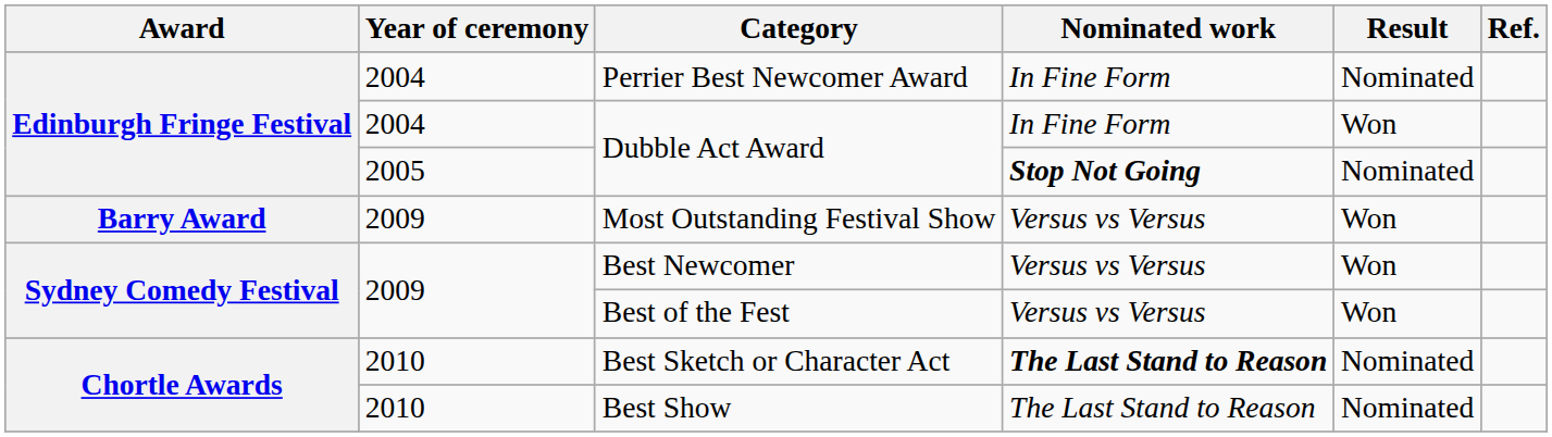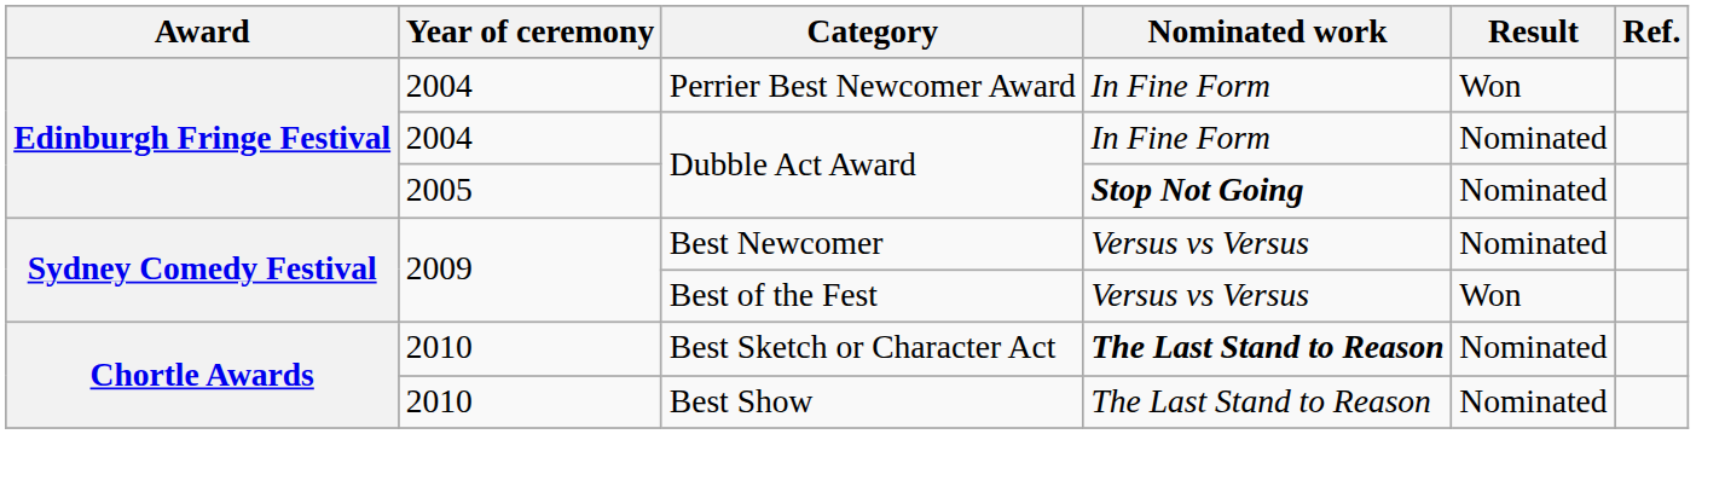 <table class="wikitable sortable">
 <tr>
 <th>Award</th>
 <th>Year of ceremony</th>
 <th>Category</th>
 <th>Nominated work</th>
 <th>Result</th>
 <th><abbr>Ref.</abbr></th>
 </tr>
 <tr>
 <th rowspan="3"><a href='#'>Edinburgh Fringe Festival</a></th>
 <td>2004</td>
 <td>Perrier Best Newcomer Award</td>
 <td><em>In Fine Form</em></td>
-<td>Nominated</td>
+<td>Won</td>
 <td></td>
 </tr>
 <tr>
 <td>2004</td>
 <td rowspan="2">Dubble Act Award</td>
 <td><em>In Fine Form</em></td>
-<td>Won</td>
+<td>Nominated</td>
 <td></td>
 </tr>
 <tr>
 <td>2005</td>
 <td><strong><em>Stop Not Going</em></strong></td>
 <td>Nominated</td>
 <td></td>
 </tr>
 <tr>
-<th><a href='#'>Barry Award</a></th>
-<td>2009</td>
-<td>Most Outstanding Festival Show</td>
-<td><em>Versus vs Versus</em></td>
-<td>Won</td>
-<td></td>
-</tr>
-<tr>
 <th rowspan="2"><a href='#'>Sydney Comedy Festival</a></th>
 <td rowspan="2">2009</td>
 <td>Best Newcomer</td>
 <td><em>Versus vs Versus</em></td>
-<td>Won</td>
+<td>Nominated</td>
 <td></td>
 </tr>
 <tr>
 <td>Best of the Fest</td>
 <td><em>Versus vs Versus</em></td>
 <td>Won</td>
 <td></td>
 </tr>
 <tr>
 <th rowspan="2"><a href='#'>Chortle Awards</a></th>
 <td>2010</td>
 <td>Best Sketch or Character Act</td>
 <td><strong><em>The Last Stand to Reason</em></strong></td>
 <td>Nominated</td>
 <td></td>
 </tr>
 <tr>
 <td>2010</td>
 <td>Best Show</td>
 <td><em>The Last Stand to Reason</em></td>
 <td>Nominated</td>
 <td></td>
 </tr>
 </table>
